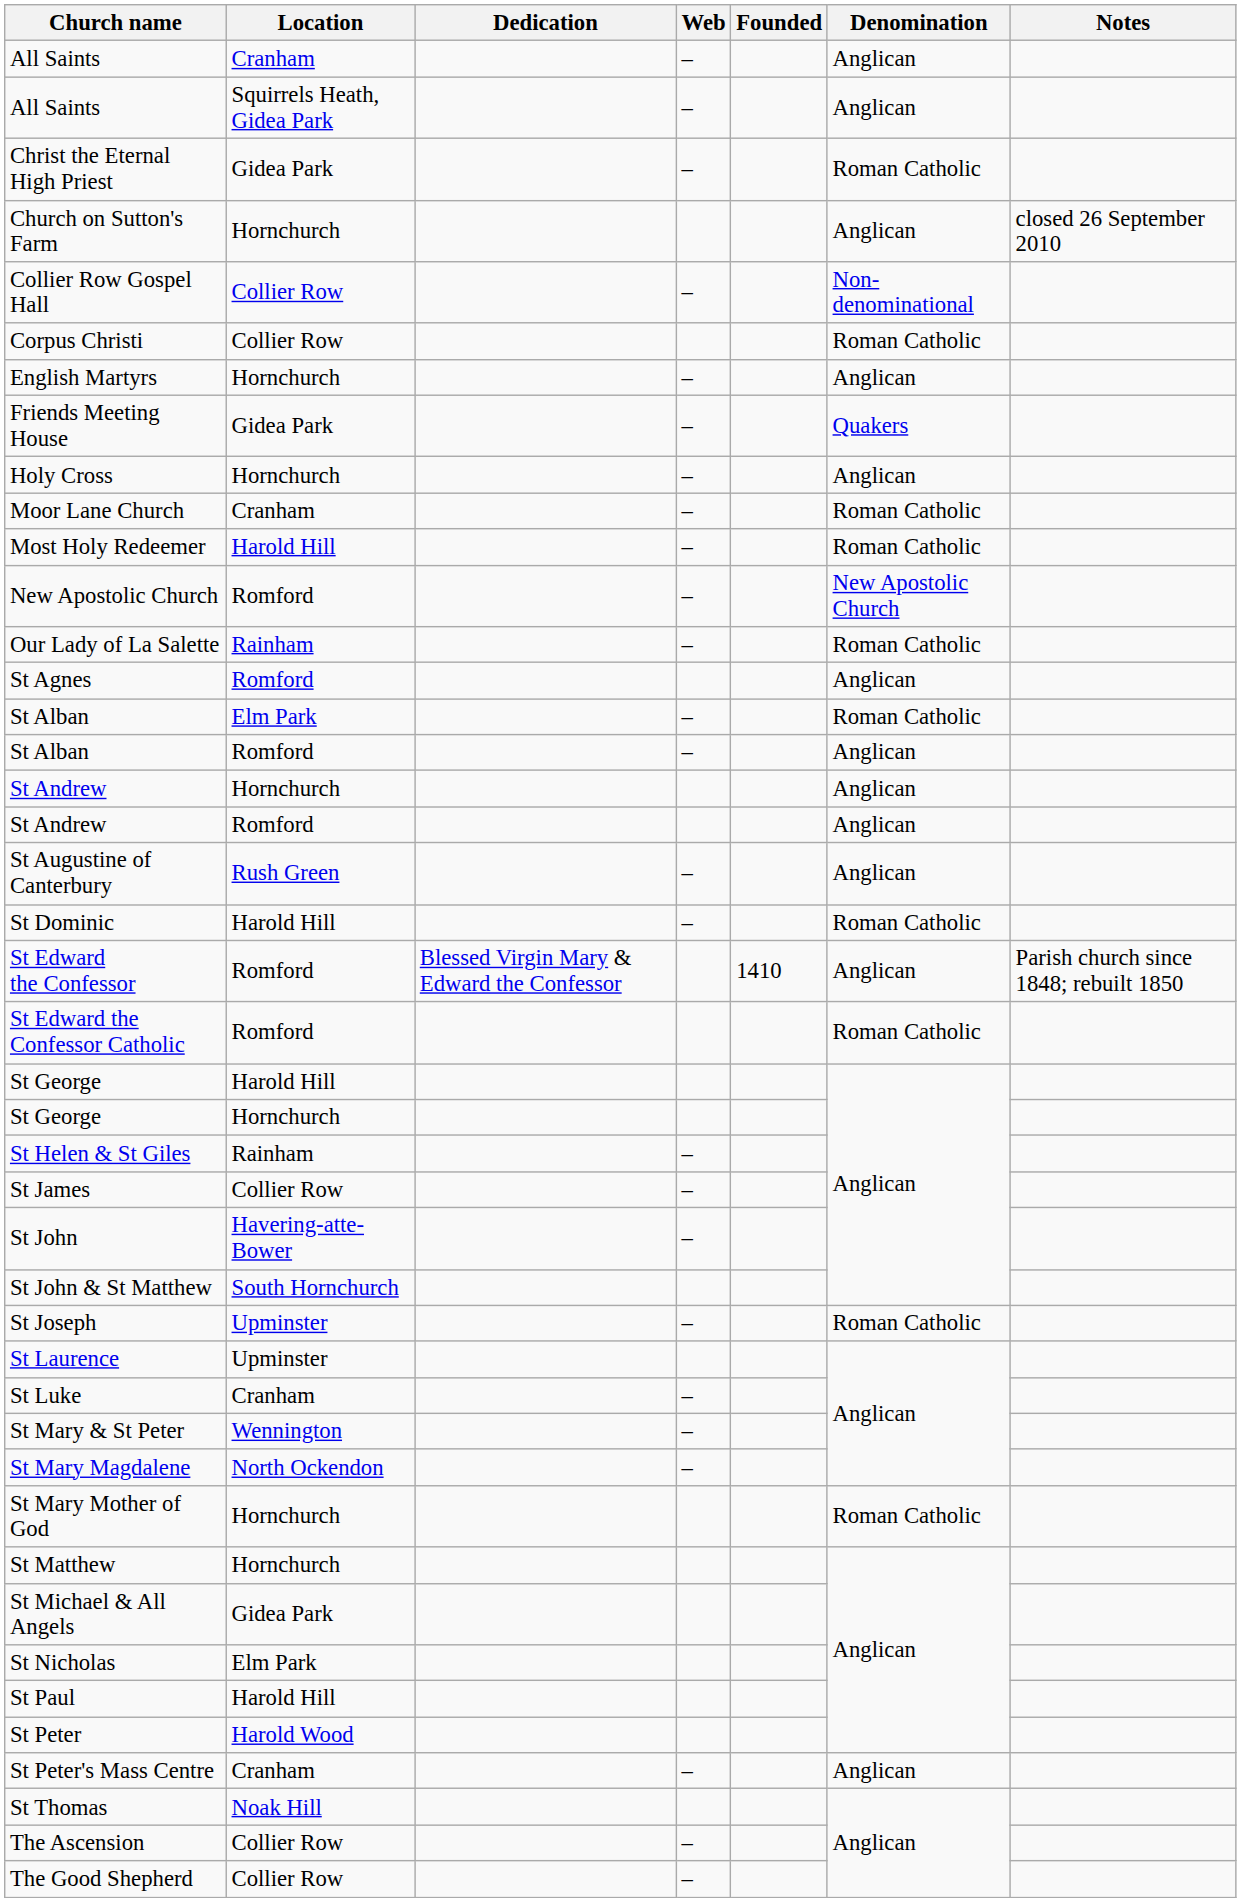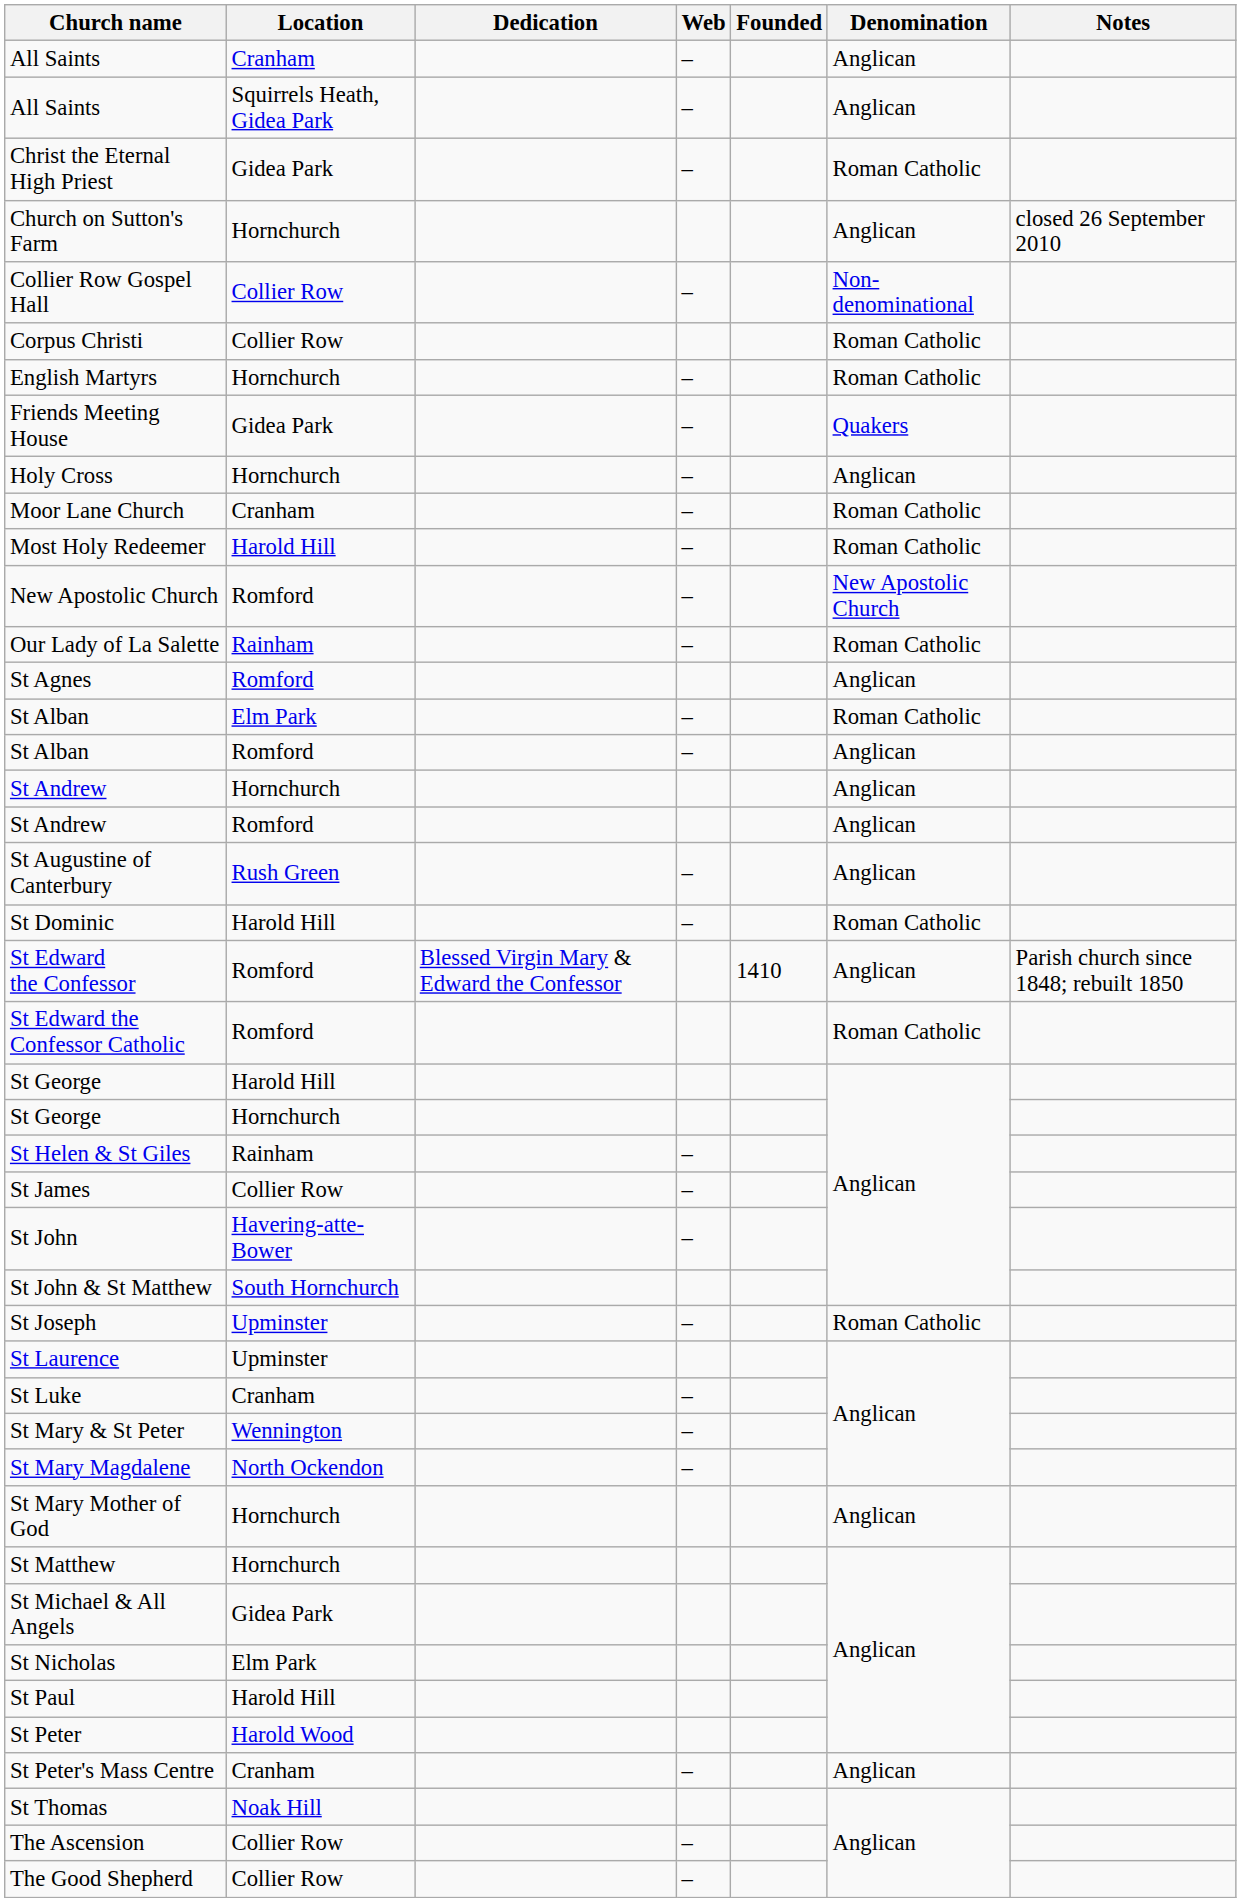 <table class="wikitable sortable">
 <tr>
 <th>Church name</th>
 <th>Location</th>
 <th>Dedication</th>
 <th>Web</th>
 <th>Founded</th>
 <th>Denomination</th>
 <th>Notes</th>
 </tr>
 <tr>
 <td>All Saints</td>
 <td><a href='#'>Cranham</a></td>
 <td></td>
 <td>–</td>
 <td></td>
 <td>Anglican</td>
 <td></td>
 </tr>
 <tr>
 <td>All Saints</td>
 <td>Squirrels Heath, <a href='#'>Gidea Park</a></td>
 <td></td>
 <td>–</td>
 <td></td>
 <td>Anglican</td>
 <td></td>
 </tr>
 <tr>
 <td>Christ the Eternal High Priest</td>
 <td>Gidea Park</td>
 <td></td>
 <td>–</td>
 <td></td>
 <td>Roman Catholic</td>
 <td></td>
 </tr>
 <tr>
 <td>Church on Sutton's Farm</td>
 <td>Hornchurch</td>
 <td></td>
 <td></td>
 <td></td>
 <td>Anglican</td>
 <td>closed 26 September 2010</td>
 </tr>
 <tr>
 <td>Collier Row Gospel Hall</td>
 <td><a href='#'>Collier Row</a></td>
 <td></td>
 <td>–</td>
 <td></td>
 <td><a href='#'>Non-denominational</a></td>
 <td></td>
 </tr>
 <tr>
 <td>Corpus Christi</td>
 <td>Collier Row</td>
 <td></td>
 <td></td>
 <td></td>
 <td>Roman Catholic</td>
 <td></td>
 </tr>
 <tr>
 <td>English Martyrs</td>
 <td>Hornchurch</td>
 <td></td>
 <td>–</td>
 <td></td>
-<td>Anglican</td>
+<td>Roman Catholic</td>
 <td></td>
 </tr>
 <tr>
 <td>Friends Meeting House</td>
 <td>Gidea Park</td>
 <td></td>
 <td>–</td>
 <td></td>
 <td><a href='#'>Quakers</a></td>
 <td></td>
 </tr>
 <tr>
 <td>Holy Cross</td>
 <td>Hornchurch</td>
 <td></td>
 <td>–</td>
 <td></td>
 <td>Anglican</td>
 <td></td>
 </tr>
 <tr>
 <td>Moor Lane Church</td>
 <td>Cranham</td>
 <td></td>
 <td>–</td>
 <td></td>
 <td>Roman Catholic</td>
 <td></td>
 </tr>
 <tr>
 <td>Most Holy Redeemer</td>
 <td><a href='#'>Harold Hill</a></td>
 <td></td>
 <td>–</td>
 <td></td>
 <td>Roman Catholic</td>
 <td></td>
 </tr>
 <tr>
 <td>New Apostolic Church</td>
 <td>Romford</td>
 <td></td>
 <td>–</td>
 <td></td>
 <td><a href='#'>New Apostolic Church</a></td>
 <td></td>
 </tr>
 <tr>
 <td>Our Lady of La Salette</td>
 <td><a href='#'>Rainham</a></td>
 <td></td>
 <td>–</td>
 <td></td>
 <td>Roman Catholic</td>
 <td></td>
 </tr>
 <tr>
 <td>St Agnes</td>
 <td><a href='#'>Romford</a></td>
 <td></td>
 <td></td>
 <td></td>
 <td>Anglican</td>
 <td></td>
 </tr>
 <tr>
 <td>St Alban</td>
 <td><a href='#'>Elm Park</a></td>
 <td></td>
 <td>–</td>
 <td></td>
 <td>Roman Catholic</td>
 <td></td>
 </tr>
 <tr>
 <td>St Alban</td>
 <td>Romford</td>
 <td></td>
 <td>–</td>
 <td></td>
 <td>Anglican</td>
 <td></td>
 </tr>
 <tr>
 <td><a href='#'>St Andrew</a></td>
 <td>Hornchurch</td>
 <td></td>
 <td></td>
 <td></td>
 <td>Anglican</td>
 <td></td>
 </tr>
 <tr>
 <td>St Andrew</td>
 <td>Romford</td>
 <td></td>
 <td></td>
 <td></td>
 <td>Anglican</td>
 <td></td>
 </tr>
 <tr>
 <td>St Augustine of Canterbury</td>
 <td><a href='#'>Rush Green</a></td>
 <td></td>
 <td>–</td>
 <td></td>
 <td>Anglican</td>
 <td></td>
 </tr>
 <tr>
 <td>St Dominic</td>
 <td>Harold Hill</td>
 <td></td>
 <td>–</td>
 <td></td>
 <td>Roman Catholic</td>
 <td></td>
 </tr>
 <tr>
 <td><a href='#'>St Edward the Confessor</a></td>
 <td>Romford</td>
 <td><a href='#'>Blessed Virgin Mary</a> & <a href='#'>Edward the Confessor</a></td>
 <td></td>
 <td>1410</td>
 <td>Anglican</td>
 <td>Parish church since 1848; rebuilt 1850</td>
 </tr>
 <tr>
 <td><a href='#'>St Edward the Confessor Catholic</a></td>
 <td>Romford</td>
 <td></td>
 <td></td>
 <td></td>
 <td>Roman Catholic</td>
 <td></td>
 </tr>
 <tr>
 <td>St George</td>
 <td>Harold Hill</td>
 <td></td>
 <td></td>
 <td></td>
 <td rowspan="6">Anglican</td>
 <td></td>
 </tr>
 <tr>
 <td>St George</td>
 <td>Hornchurch</td>
 <td></td>
 <td></td>
 <td></td>
 <td></td>
 </tr>
 <tr>
 <td><a href='#'>St Helen & St Giles</a></td>
 <td>Rainham</td>
 <td></td>
 <td>–</td>
 <td></td>
 <td></td>
 </tr>
 <tr>
 <td>St James</td>
 <td>Collier Row</td>
 <td></td>
 <td>–</td>
 <td></td>
 <td></td>
 </tr>
 <tr>
 <td>St John</td>
 <td><a href='#'>Havering-atte-Bower</a></td>
 <td></td>
 <td>–</td>
 <td></td>
 <td></td>
 </tr>
 <tr>
 <td>St John & St Matthew</td>
 <td><a href='#'>South Hornchurch</a></td>
 <td></td>
 <td></td>
 <td></td>
 <td></td>
 </tr>
 <tr>
 <td>St Joseph</td>
 <td><a href='#'>Upminster</a></td>
 <td></td>
 <td>–</td>
 <td></td>
 <td>Roman Catholic</td>
 <td></td>
 </tr>
 <tr>
 <td><a href='#'>St Laurence</a></td>
 <td>Upminster</td>
 <td></td>
 <td></td>
 <td></td>
 <td rowspan="4">Anglican</td>
 <td></td>
 </tr>
 <tr>
 <td>St Luke</td>
 <td>Cranham</td>
 <td></td>
 <td>–</td>
 <td></td>
 <td></td>
 </tr>
 <tr>
 <td>St Mary & St Peter</td>
 <td><a href='#'>Wennington</a></td>
 <td></td>
 <td>–</td>
 <td></td>
 <td></td>
 </tr>
 <tr>
 <td><a href='#'>St Mary Magdalene</a></td>
 <td><a href='#'>North Ockendon</a></td>
 <td></td>
 <td>–</td>
 <td></td>
 <td></td>
 </tr>
 <tr>
 <td>St Mary Mother of God</td>
 <td>Hornchurch</td>
 <td></td>
 <td></td>
 <td></td>
-<td>Roman Catholic</td>
+<td>Anglican</td>
 <td></td>
 </tr>
 <tr>
 <td>St Matthew</td>
 <td>Hornchurch</td>
 <td></td>
 <td></td>
 <td></td>
 <td rowspan="5">Anglican</td>
 <td></td>
 </tr>
 <tr>
 <td>St Michael & All Angels</td>
 <td>Gidea Park</td>
 <td></td>
 <td></td>
 <td></td>
 <td></td>
 </tr>
 <tr>
 <td>St Nicholas</td>
 <td>Elm Park</td>
 <td></td>
 <td></td>
 <td></td>
 <td></td>
 </tr>
 <tr>
 <td>St Paul</td>
 <td>Harold Hill</td>
 <td></td>
 <td></td>
 <td></td>
 <td></td>
 </tr>
 <tr>
 <td>St Peter</td>
 <td><a href='#'>Harold Wood</a></td>
 <td></td>
 <td></td>
 <td></td>
 <td></td>
 </tr>
 <tr>
 <td>St Peter's Mass Centre</td>
 <td>Cranham</td>
 <td></td>
 <td>–</td>
 <td></td>
 <td>Anglican</td>
 <td></td>
 </tr>
 <tr>
 <td>St Thomas</td>
 <td><a href='#'>Noak Hill</a></td>
 <td></td>
 <td></td>
 <td></td>
 <td rowspan="3">Anglican</td>
 <td></td>
 </tr>
 <tr>
 <td>The Ascension</td>
 <td>Collier Row</td>
 <td></td>
 <td>–</td>
 <td></td>
 <td></td>
 </tr>
 <tr>
 <td>The Good Shepherd</td>
 <td>Collier Row</td>
 <td></td>
 <td>–</td>
 <td></td>
 <td></td>
 </tr>
 </table>
